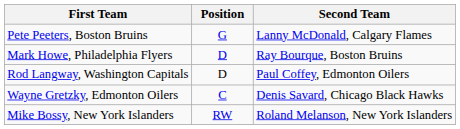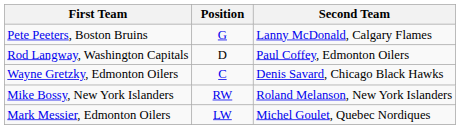 <table class="wikitable">
 <tr>
 <th>First Team</th>
 <th>  Position  </th>
 <th>Second Team</th>
 </tr>
 <tr>
 <td><a href='#'>Pete Peeters</a>, Boston Bruins</td>
 <td align=center><a href='#'>G</a></td>
 <td><a href='#'>Lanny McDonald</a>, Calgary Flames</td>
-</tr>
-<tr>
-<td><a href='#'>Mark Howe</a>, Philadelphia Flyers</td>
-<td align=center><a href='#'>D</a></td>
-<td><a href='#'>Ray Bourque</a>, Boston Bruins</td>
 </tr>
 <tr>
 <td><a href='#'>Rod Langway</a>, Washington Capitals</td>
 <td align=center>D</td>
 <td><a href='#'>Paul Coffey</a>, Edmonton Oilers</td>
 </tr>
 <tr>
 <td><a href='#'>Wayne Gretzky</a>, Edmonton Oilers</td>
 <td align=center><a href='#'>C</a></td>
 <td><a href='#'>Denis Savard</a>, Chicago Black Hawks</td>
 </tr>
 <tr>
 <td><a href='#'>Mike Bossy</a>, New York Islanders</td>
 <td align=center><a href='#'>RW</a></td>
 <td><a href='#'>Roland Melanson</a>, New York Islanders</td>
 </tr>
+<tr>
+<td><a href='#'>Mark Messier</a>, Edmonton Oilers</td>
+<td align=center><a href='#'>LW</a></td>
+<td><a href='#'>Michel Goulet</a>, Quebec Nordiques</td>
+</tr>
 </table>
